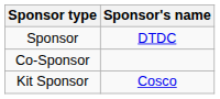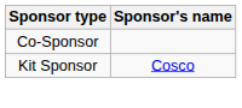 <table class="wikitable" style="text-align: center">
 <tr>
 <th>Sponsor type</th>
 <th>Sponsor's name</th>
-</tr>
-<tr>
-<td>Sponsor</td>
-<td><a href='#'>DTDC</a></td>
 </tr>
 <tr>
 <td>Co-Sponsor</td>
 <td></td>
 </tr>
 <tr>
 <td>Kit Sponsor</td>
 <td><a href='#'>Cosco</a></td>
 </tr>
 </table>
